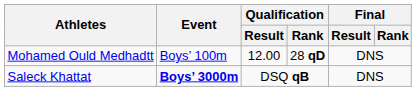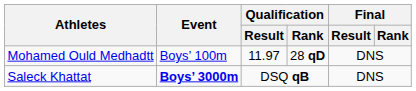 <table class="wikitable" border="1" style="font-size:90%">
 <tr>
 <th rowspan=2>Athletes</th>
 <th rowspan=2>Event</th>
 <th colspan=2>Qualification</th>
 <th colspan=2>Final</th>
 </tr>
 <tr>
 <th>Result</th>
 <th>Rank</th>
 <th>Result</th>
 <th>Rank</th>
 </tr>
 <tr>
 <td><a href='#'>Mohamed Ould Medhadtt</a></td>
 <td><a href='#'>Boys’ 100m</a></td>
-<td align=center>12.00</td>
+<td align=center>11.97</td>
 <td align=center>28 <strong>qD</strong></td>
 <td align=center colspan=2>DNS</td>
 </tr>
 <tr>
 <td><a href='#'>Saleck Khattat</a></td>
 <td><strong><a href='#'>Boys’ 3000m</a></strong></td>
 <td align=center colspan=2>DSQ <strong>qB</strong></td>
 <td align=center colspan=2>DNS</td>
 </tr>
 </table>
